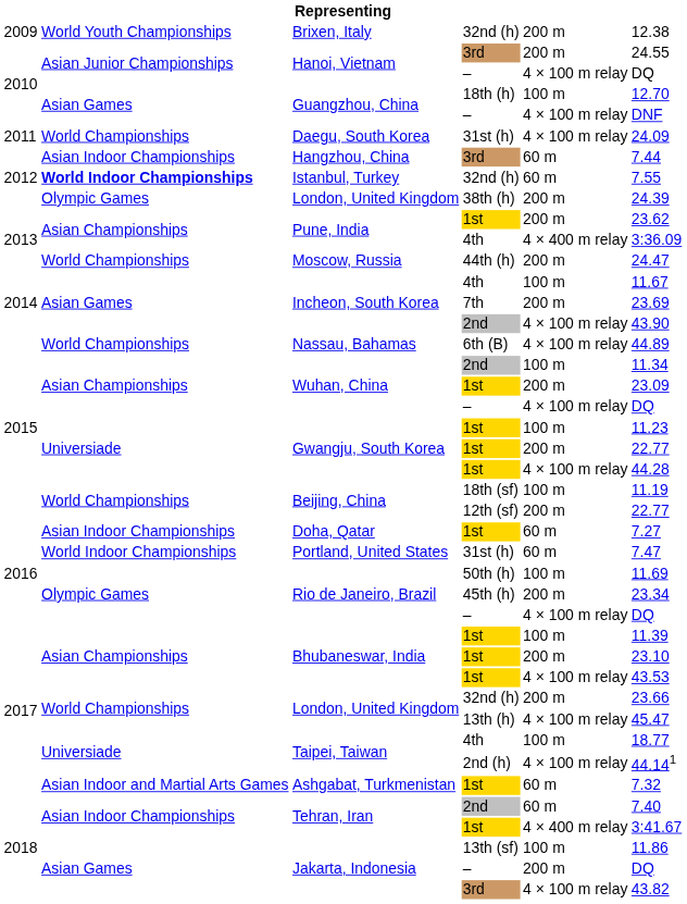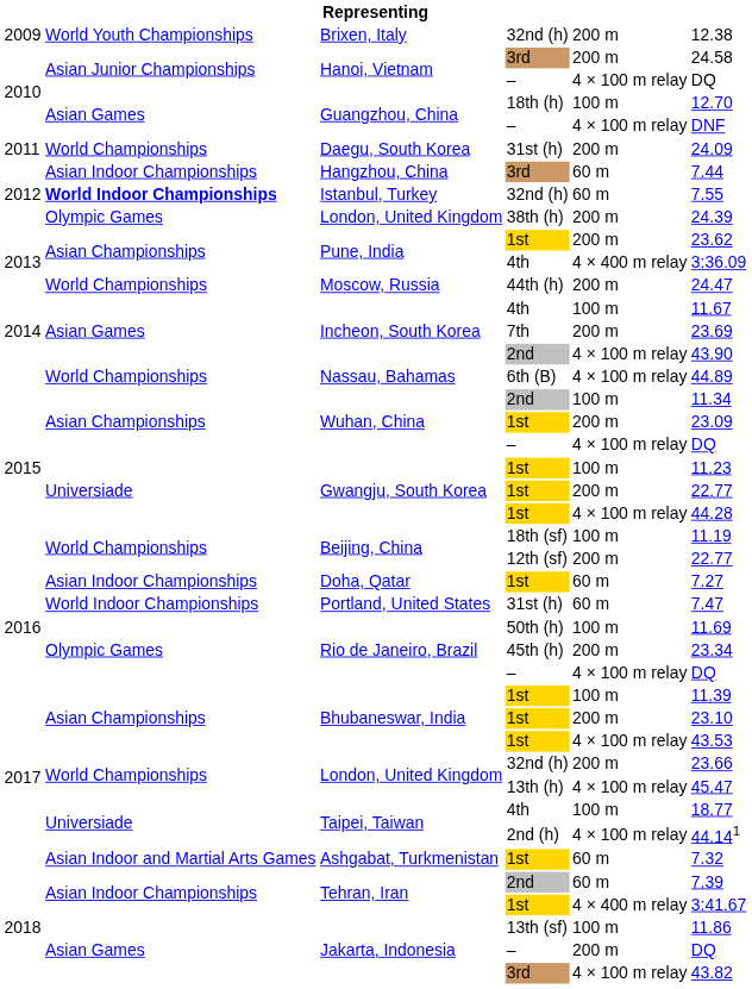 <table>
 <tr>
 <th colspan="6">Representing </th>
 </tr>
 <tr>
 <td>2009</td>
 <td><a href='#'>World Youth Championships</a></td>
 <td><a href='#'>Brixen, Italy</a></td>
 <td>32nd (h)</td>
 <td>200 m</td>
 <td>12.38</td>
 </tr>
 <tr>
 <td rowspan=4>2010</td>
 <td rowspan=2><a href='#'>Asian Junior Championships</a></td>
 <td rowspan=2><a href='#'>Hanoi, Vietnam</a></td>
 <td bgcolor=cc9966>3rd</td>
 <td>200 m</td>
-<td>24.55</td>
+<td>24.58</td>
 </tr>
 <tr>
 <td>–</td>
 <td>4 × 100 m relay</td>
 <td>DQ</td>
 </tr>
 <tr>
 <td rowspan=2><a href='#'>Asian Games</a></td>
 <td rowspan=2><a href='#'>Guangzhou, China</a></td>
 <td>18th (h)</td>
 <td>100 m</td>
 <td><a href='#'>12.70</a></td>
 </tr>
 <tr>
 <td>–</td>
 <td>4 × 100 m relay</td>
 <td><a href='#'>DNF</a></td>
 </tr>
 <tr>
 <td>2011</td>
 <td><a href='#'>World Championships</a></td>
 <td><a href='#'>Daegu, South Korea</a></td>
 <td>31st (h)</td>
-<td>4 × 100 m relay</td>
+<td>200 m</td>
 <td><a href='#'>24.09</a></td>
 </tr>
 <tr>
 <td rowspan=3>2012</td>
 <td><a href='#'>Asian Indoor Championships</a></td>
 <td><a href='#'>Hangzhou, China</a></td>
 <td bgcolor=cc9966>3rd</td>
 <td>60 m</td>
 <td><a href='#'>7.44</a></td>
 </tr>
 <tr>
 <td><strong><a href='#'>World Indoor Championships</a></strong></td>
 <td><a href='#'>Istanbul, Turkey</a></td>
 <td>32nd (h)</td>
 <td>60 m</td>
 <td><a href='#'>7.55</a></td>
 </tr>
 <tr>
 <td><a href='#'>Olympic Games</a></td>
 <td><a href='#'>London, United Kingdom</a></td>
 <td>38th (h)</td>
 <td>200 m</td>
 <td><a href='#'>24.39</a></td>
 </tr>
 <tr>
 <td rowspan=3>2013</td>
 <td rowspan=2><a href='#'>Asian Championships</a></td>
 <td rowspan=2><a href='#'>Pune, India</a></td>
 <td bgcolor=gold>1st</td>
 <td>200 m</td>
 <td><a href='#'>23.62</a></td>
 </tr>
 <tr>
 <td>4th</td>
 <td>4 × 400 m relay</td>
 <td><a href='#'>3:36.09</a></td>
 </tr>
 <tr>
 <td><a href='#'>World Championships</a></td>
 <td><a href='#'>Moscow, Russia</a></td>
 <td>44th (h)</td>
 <td>200 m</td>
 <td><a href='#'>24.47</a></td>
 </tr>
 <tr>
 <td rowspan=3>2014</td>
 <td rowspan=3><a href='#'>Asian Games</a></td>
 <td rowspan=3><a href='#'>Incheon, South Korea</a></td>
 <td>4th</td>
 <td>100 m</td>
 <td><a href='#'>11.67</a></td>
 </tr>
 <tr>
 <td>7th</td>
 <td>200 m</td>
 <td><a href='#'>23.69</a></td>
 </tr>
 <tr>
 <td bgcolor=silver>2nd</td>
 <td>4 × 100 m relay</td>
 <td><a href='#'>43.90</a></td>
 </tr>
 <tr>
 <td rowspan=9>2015</td>
 <td><a href='#'>World Championships</a></td>
 <td><a href='#'>Nassau, Bahamas</a></td>
 <td>6th (B)</td>
 <td>4 × 100 m relay</td>
 <td><a href='#'>44.89</a></td>
 </tr>
 <tr>
 <td rowspan=3><a href='#'>Asian Championships</a></td>
 <td rowspan=3><a href='#'>Wuhan, China</a></td>
 <td bgcolor=silver>2nd</td>
 <td>100 m</td>
 <td><a href='#'>11.34</a></td>
 </tr>
 <tr>
 <td bgcolor=gold>1st</td>
 <td>200 m</td>
 <td><a href='#'>23.09</a></td>
 </tr>
 <tr>
 <td>–</td>
 <td>4 × 100 m relay</td>
 <td><a href='#'>DQ</a></td>
 </tr>
 <tr>
 <td rowspan=3><a href='#'>Universiade</a></td>
 <td rowspan=3><a href='#'>Gwangju, South Korea</a></td>
 <td bgcolor=gold>1st</td>
 <td>100 m</td>
 <td><a href='#'>11.23</a></td>
 </tr>
 <tr>
 <td bgcolor=gold>1st</td>
 <td>200 m</td>
 <td><a href='#'>22.77</a></td>
 </tr>
 <tr>
 <td bgcolor=gold>1st</td>
 <td>4 × 100 m relay</td>
 <td><a href='#'>44.28</a></td>
 </tr>
 <tr>
 <td rowspan=2><a href='#'>World Championships</a></td>
 <td rowspan=2><a href='#'>Beijing, China</a></td>
 <td>18th (sf)</td>
 <td>100 m</td>
 <td><a href='#'>11.19</a></td>
 </tr>
 <tr>
 <td>12th (sf)</td>
 <td>200 m</td>
 <td><a href='#'>22.77</a></td>
 </tr>
 <tr>
 <td rowspan=5>2016</td>
 <td><a href='#'>Asian Indoor Championships</a></td>
 <td><a href='#'>Doha, Qatar</a></td>
 <td bgcolor=gold>1st</td>
 <td>60 m</td>
 <td><a href='#'>7.27</a></td>
 </tr>
 <tr>
 <td><a href='#'>World Indoor Championships</a></td>
 <td><a href='#'>Portland, United States</a></td>
 <td>31st (h)</td>
 <td>60 m</td>
 <td><a href='#'>7.47</a></td>
 </tr>
 <tr>
 <td rowspan=3><a href='#'>Olympic Games</a></td>
 <td rowspan=3><a href='#'>Rio de Janeiro, Brazil</a></td>
 <td>50th (h)</td>
 <td>100 m</td>
 <td><a href='#'>11.69</a></td>
 </tr>
 <tr>
 <td>45th (h)</td>
 <td>200 m</td>
 <td><a href='#'>23.34</a></td>
 </tr>
 <tr>
 <td>–</td>
 <td>4 × 100 m relay</td>
 <td><a href='#'>DQ</a></td>
 </tr>
 <tr>
 <td rowspan=8>2017</td>
 <td rowspan=3><a href='#'>Asian Championships</a></td>
 <td rowspan=3><a href='#'>Bhubaneswar, India</a></td>
 <td bgcolor=gold>1st</td>
 <td>100 m</td>
 <td><a href='#'>11.39</a></td>
 </tr>
 <tr>
 <td bgcolor=gold>1st</td>
 <td>200 m</td>
 <td><a href='#'>23.10</a></td>
 </tr>
 <tr>
 <td bgcolor=gold>1st</td>
 <td>4 × 100 m relay</td>
 <td><a href='#'>43.53</a></td>
 </tr>
 <tr>
 <td rowspan=2><a href='#'>World Championships</a></td>
 <td rowspan=2><a href='#'>London, United Kingdom</a></td>
 <td>32nd (h)</td>
 <td>200 m</td>
 <td><a href='#'>23.66</a></td>
 </tr>
 <tr>
 <td>13th (h)</td>
 <td>4 × 100 m relay</td>
 <td><a href='#'>45.47</a></td>
 </tr>
 <tr>
 <td rowspan=2><a href='#'>Universiade</a></td>
 <td rowspan=2><a href='#'>Taipei, Taiwan</a></td>
 <td>4th</td>
 <td>100 m</td>
 <td><a href='#'>18.77</a></td>
 </tr>
 <tr>
 <td>2nd (h)</td>
 <td>4 × 100 m relay</td>
 <td><a href='#'>44.14</a><sup>1</sup></td>
 </tr>
 <tr>
 <td><a href='#'>Asian Indoor and Martial Arts Games</a></td>
 <td><a href='#'>Ashgabat, Turkmenistan</a></td>
 <td bgcolor=gold>1st</td>
 <td>60 m</td>
 <td><a href='#'>7.32</a></td>
 </tr>
 <tr>
 <td rowspan=5>2018</td>
 <td rowspan=2><a href='#'>Asian Indoor Championships</a></td>
 <td rowspan=2><a href='#'>Tehran, Iran</a></td>
 <td bgcolor=silver>2nd</td>
 <td>60 m</td>
-<td><a href='#'>7.40</a></td>
+<td><a href='#'>7.39</a></td>
 </tr>
 <tr>
 <td bgcolor=gold>1st</td>
 <td>4 × 400 m relay</td>
 <td><a href='#'>3:41.67</a></td>
 </tr>
 <tr>
 <td rowspan=3><a href='#'>Asian Games</a></td>
 <td rowspan=3><a href='#'>Jakarta, Indonesia</a></td>
 <td>13th (sf)</td>
 <td>100 m</td>
 <td><a href='#'>11.86</a></td>
 </tr>
 <tr>
 <td>–</td>
 <td>200 m</td>
 <td><a href='#'>DQ</a></td>
 </tr>
 <tr>
 <td bgcolor=cc9966>3rd</td>
 <td>4 × 100 m relay</td>
 <td><a href='#'>43.82</a></td>
 </tr>
 </table>
